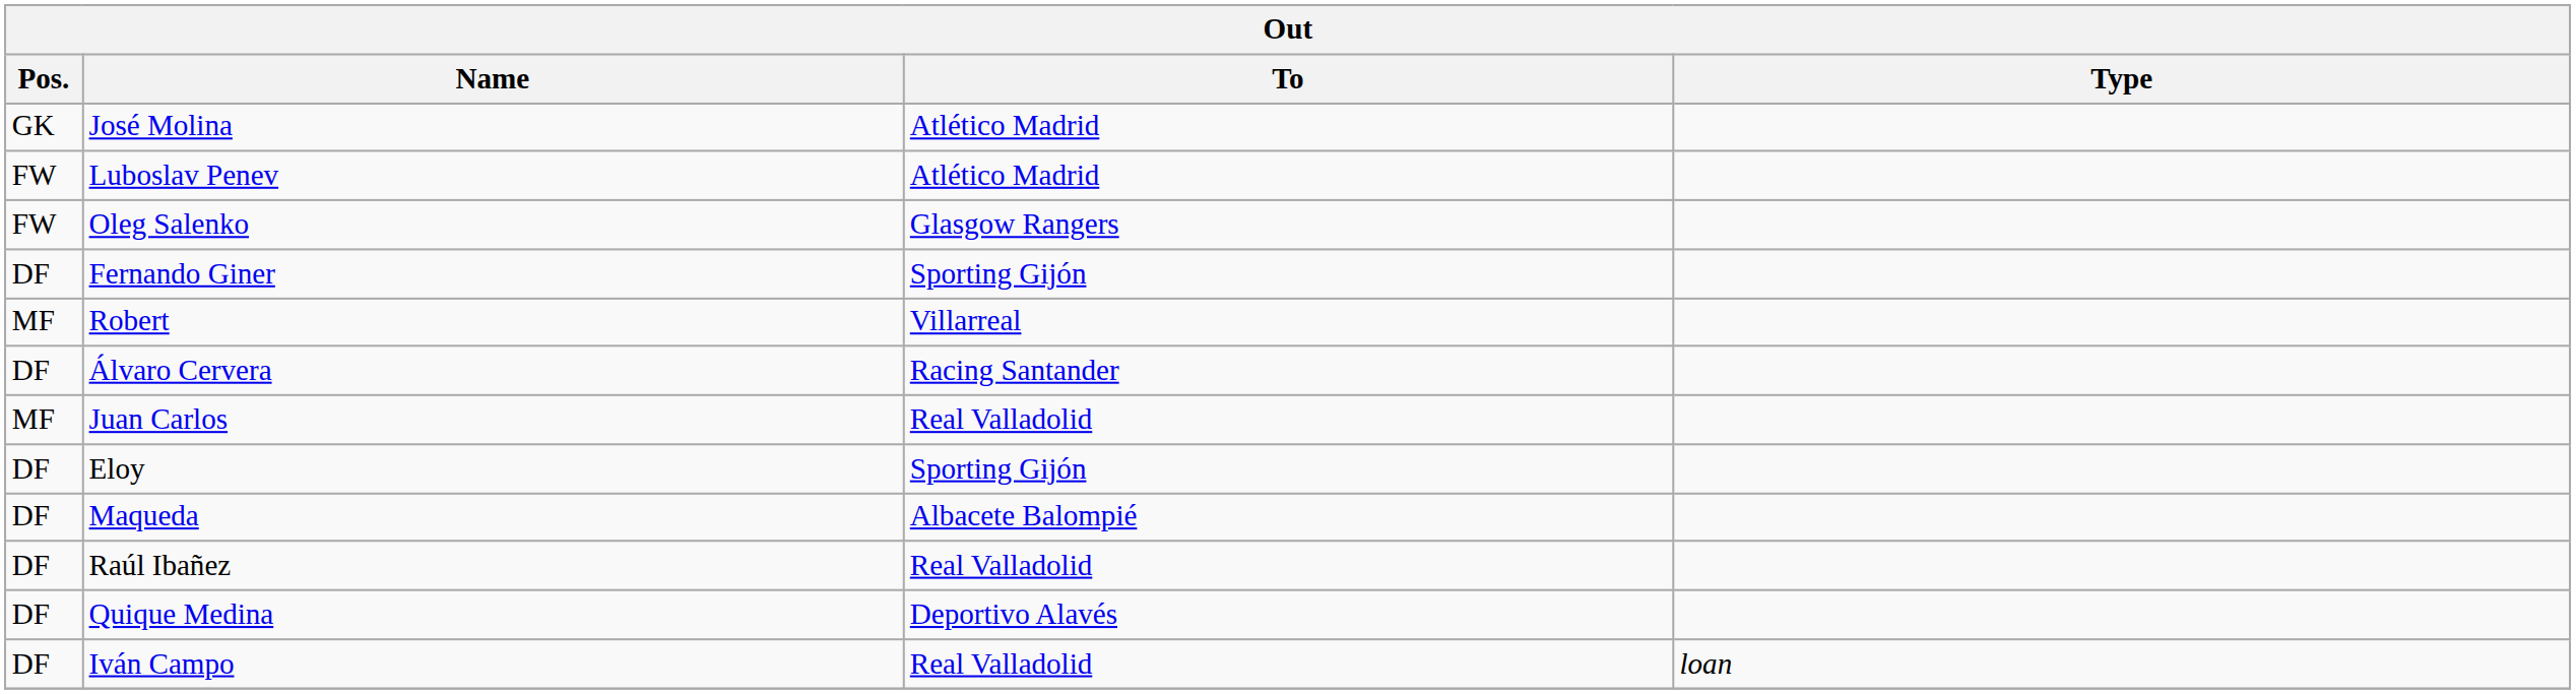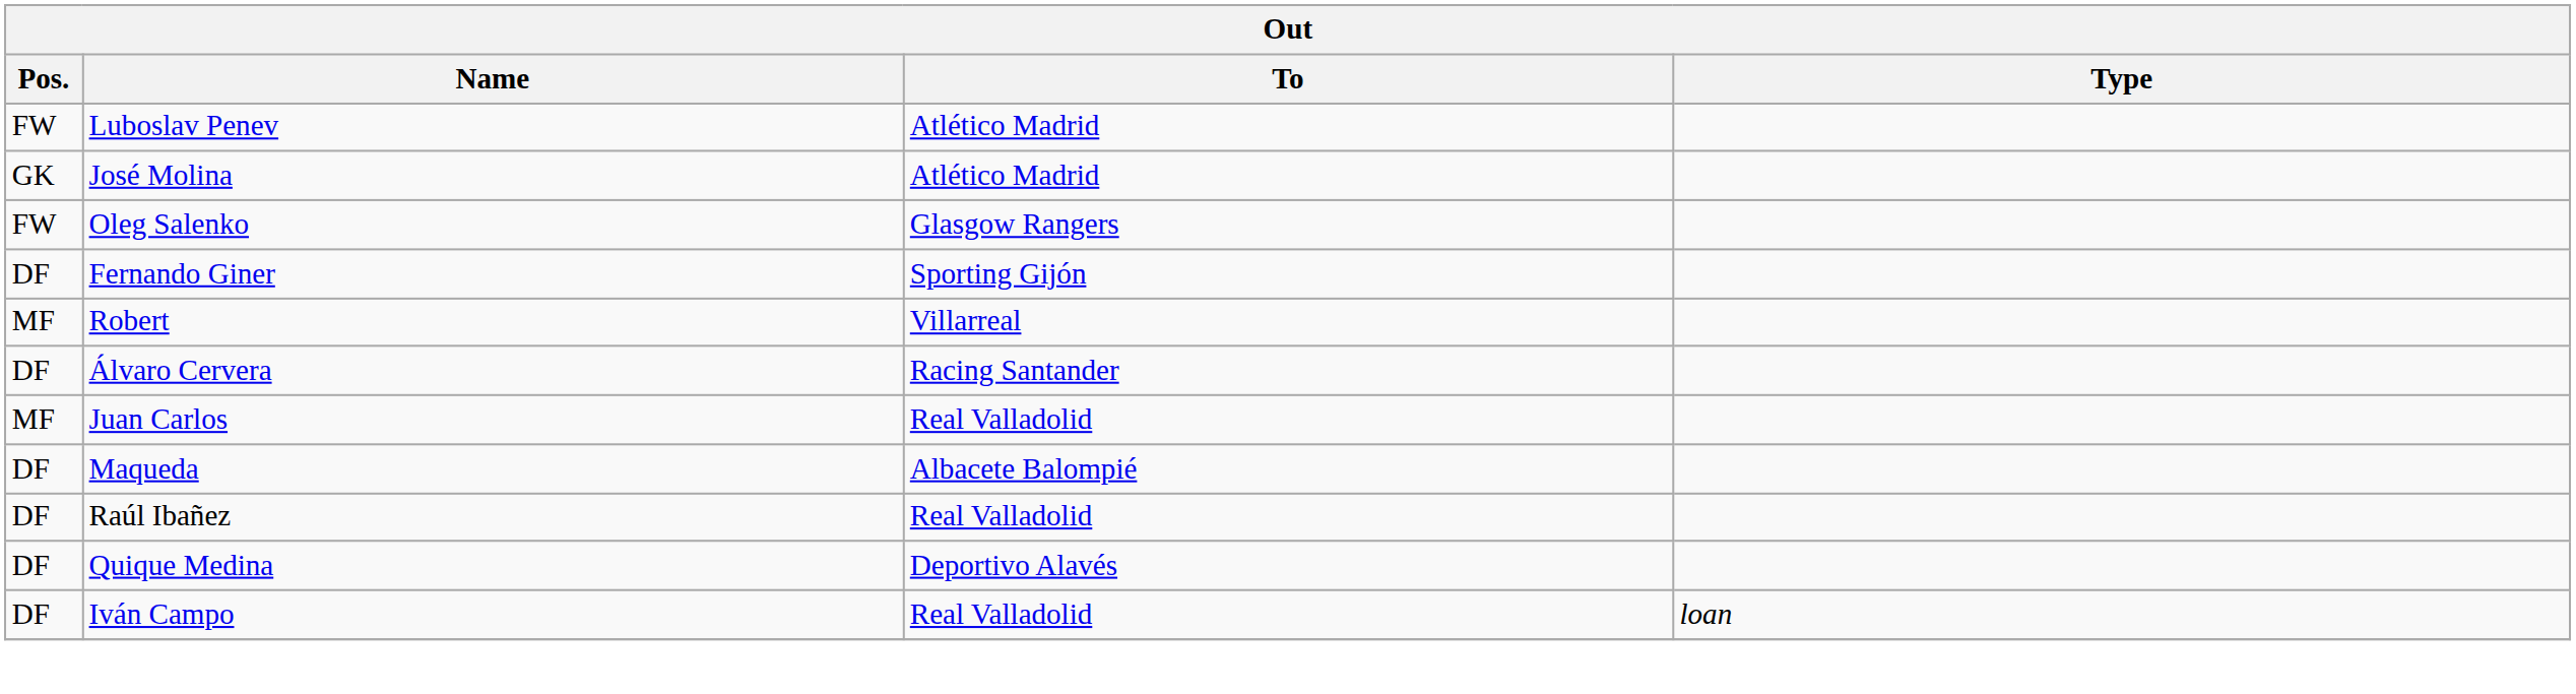 <table class="wikitable" style="font-size:90%;width:99%;">
 <tr>
 <th colspan="4">Out</th>
 </tr>
 <tr>
 <th width=3%>Pos.</th>
 <th width=32%>Name</th>
 <th width=30%>To</th>
 <th width=35%>Type</th>
 </tr>
 <tr>
-<td>GK</td>
-<td><a href='#'>José Molina</a></td>
+<td>FW</td>
+<td><a href='#'>Luboslav Penev</a></td>
 <td><a href='#'>Atlético Madrid</a></td>
 <td></td>
 </tr>
 <tr>
-<td>FW</td>
-<td><a href='#'>Luboslav Penev</a></td>
+<td>GK</td>
+<td><a href='#'>José Molina</a></td>
 <td><a href='#'>Atlético Madrid</a></td>
 <td></td>
 </tr>
 <tr>
 <td>FW</td>
 <td><a href='#'>Oleg Salenko</a></td>
 <td><a href='#'>Glasgow Rangers</a></td>
 <td></td>
 </tr>
 <tr>
 <td>DF</td>
 <td><a href='#'>Fernando Giner</a></td>
 <td><a href='#'>Sporting Gijón</a></td>
 <td></td>
 </tr>
 <tr>
 <td>MF</td>
 <td><a href='#'>Robert</a></td>
 <td><a href='#'>Villarreal</a></td>
 <td></td>
 </tr>
 <tr>
 <td>DF</td>
 <td><a href='#'>Álvaro Cervera</a></td>
 <td><a href='#'>Racing Santander</a></td>
 <td></td>
 </tr>
 <tr>
 <td>MF</td>
 <td><a href='#'>Juan Carlos</a></td>
 <td><a href='#'>Real Valladolid</a></td>
 <td></td>
 </tr>
 <tr>
 <td>DF</td>
-<td>Eloy</td>
-<td><a href='#'>Sporting Gijón</a></td>
-<td></td>
-</tr>
-<tr>
-<td>DF</td>
 <td><a href='#'>Maqueda</a></td>
 <td><a href='#'>Albacete Balompié</a></td>
 <td></td>
 </tr>
 <tr>
 <td>DF</td>
 <td>Raúl Ibañez</td>
 <td><a href='#'>Real Valladolid</a></td>
 <td></td>
 </tr>
 <tr>
 <td>DF</td>
 <td><a href='#'>Quique Medina</a></td>
 <td><a href='#'>Deportivo Alavés</a></td>
 <td></td>
 </tr>
 <tr>
 <td>DF</td>
 <td><a href='#'>Iván Campo</a></td>
 <td><a href='#'>Real Valladolid</a></td>
 <td><em>loan</em></td>
 </tr>
 <tr>
 </tr>
 </table>
